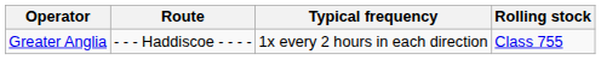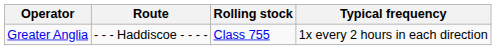 <table class="wikitable vatop">
 <tr>
 <th>Operator</th>
 <th>Route</th>
+<th>Rolling stock</th>
 <th>Typical frequency</th>
-<th>Rolling stock</th>
 </tr>
 <tr>
 <td><a href='#'>Greater Anglia</a></td>
 <td> -  -  - Haddiscoe -  -  -  - </td>
+<td><a href='#'>Class 755</a></td>
 <td>1x every 2 hours in each direction</td>
-<td><a href='#'>Class 755</a></td>
 </tr>
 </table>
